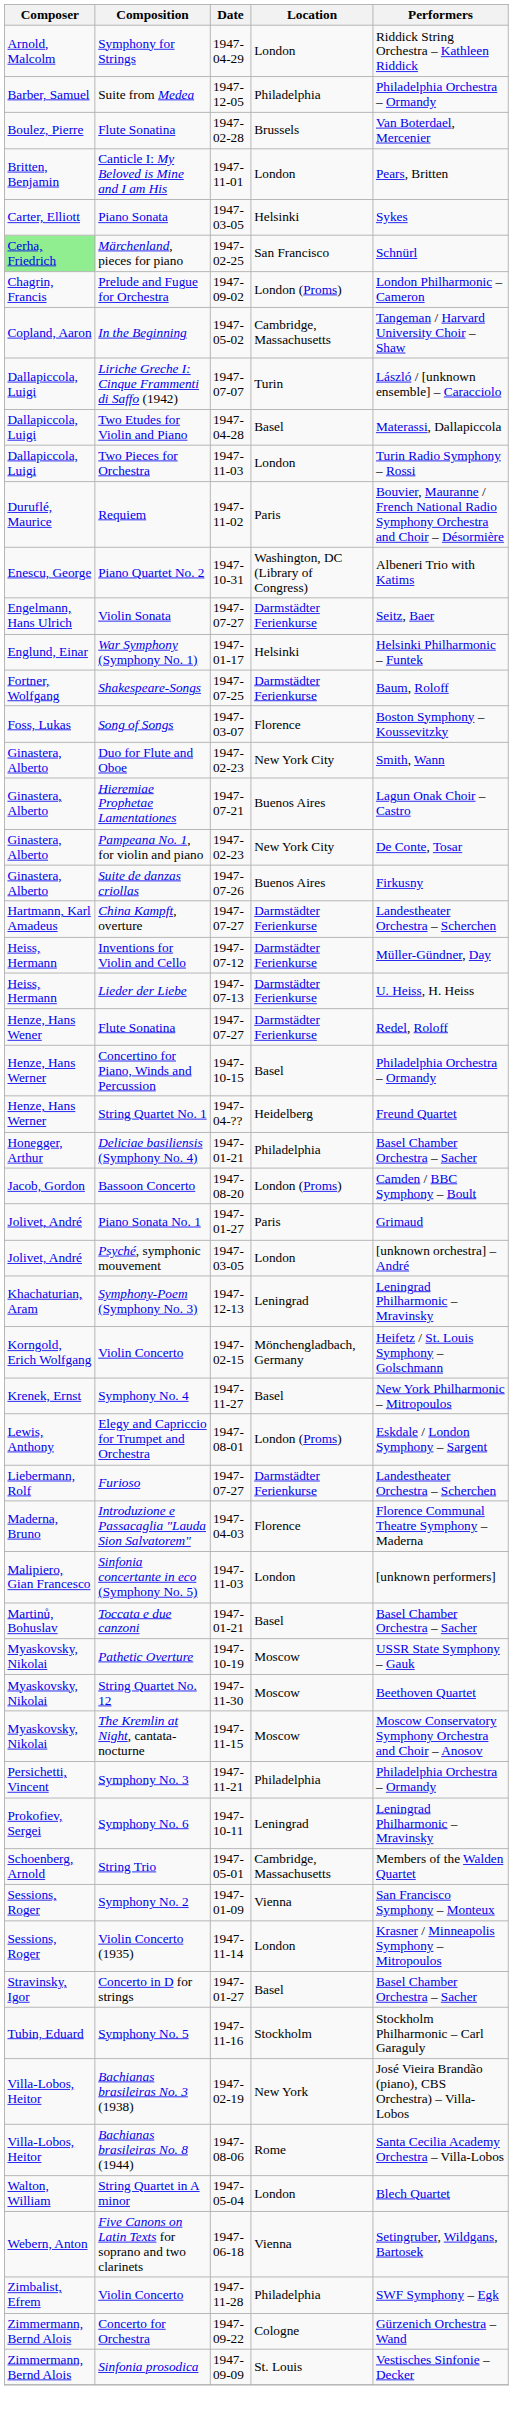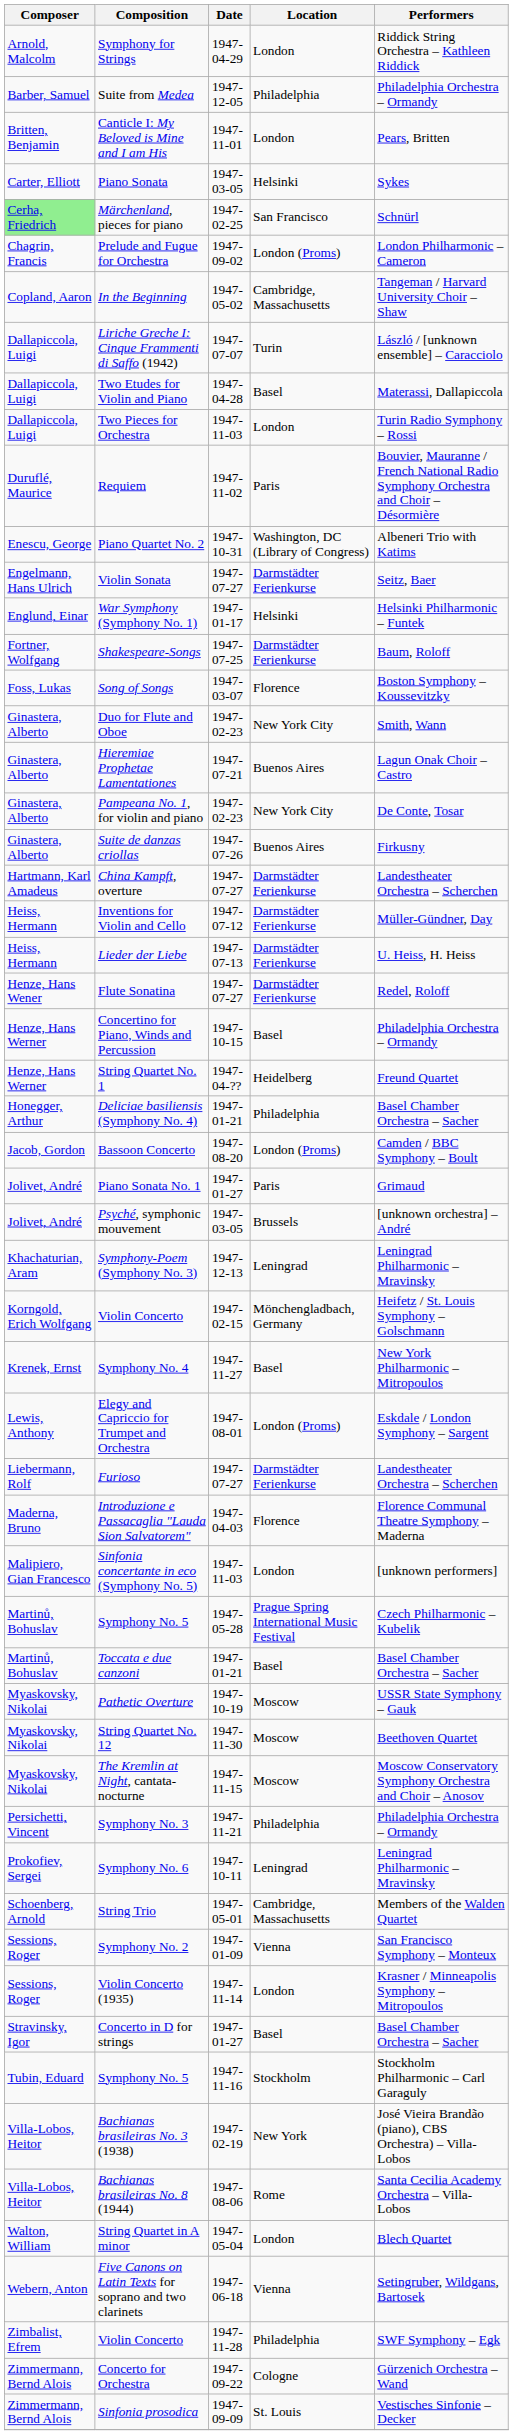 <table class="wikitable sortable">
 <tr>
 <th>Composer</th>
 <th>Composition</th>
 <th>Date</th>
 <th>Location</th>
 <th>Performers</th>
 </tr>
 <tr>
 <td><a href='#'>Arnold, Malcolm</a></td>
 <td><a href='#'>Symphony for Strings</a></td>
 <td>1947-04-29</td>
 <td>London</td>
 <td>Riddick String Orchestra – <a href='#'>Kathleen Riddick</a></td>
 </tr>
 <tr>
 <td><a href='#'>Barber, Samuel</a></td>
 <td>Suite from <em><a href='#'>Medea</a></em></td>
 <td>1947-12-05</td>
 <td>Philadelphia</td>
 <td><a href='#'>Philadelphia Orchestra</a> – <a href='#'>Ormandy</a></td>
-</tr>
-<tr>
-<td><a href='#'>Boulez, Pierre</a></td>
-<td><a href='#'>Flute Sonatina</a></td>
-<td>1947-02-28</td>
-<td>Brussels</td>
-<td><a href='#'>Van Boterdael</a>, <a href='#'>Mercenier</a></td>
 </tr>
 <tr>
 <td><a href='#'>Britten, Benjamin</a></td>
 <td><a href='#'>Canticle I: <em>My Beloved is Mine and I am His</em></a></td>
 <td>1947-11-01</td>
 <td>London</td>
 <td><a href='#'>Pears</a>, Britten</td>
 </tr>
 <tr>
 <td><a href='#'>Carter, Elliott</a></td>
 <td><a href='#'>Piano Sonata</a></td>
 <td>1947-03-05</td>
 <td>Helsinki</td>
 <td><a href='#'>Sykes</a></td>
 </tr>
 <tr>
 <td style="background: lightgreen;"><a href='#'>Cerha, Friedrich</a></td>
 <td><em><a href='#'>Märchenland</a></em>, pieces for piano</td>
 <td>1947-02-25</td>
 <td>San Francisco</td>
 <td><a href='#'>Schnürl</a></td>
 </tr>
 <tr>
 <td><a href='#'>Chagrin, Francis</a></td>
 <td><a href='#'>Prelude and Fugue for Orchestra</a></td>
 <td>1947-09-02</td>
 <td>London (<a href='#'>Proms</a>)</td>
 <td><a href='#'>London Philharmonic</a> – <a href='#'>Cameron</a></td>
 </tr>
 <tr>
 <td><a href='#'>Copland, Aaron</a></td>
 <td><em><a href='#'>In the Beginning</a></em></td>
 <td>1947-05-02</td>
 <td>Cambridge, Massachusetts</td>
 <td><a href='#'>Tangeman</a> / <a href='#'>Harvard University Choir</a> – <a href='#'>Shaw</a></td>
 </tr>
 <tr>
 <td><a href='#'>Dallapiccola, Luigi</a></td>
 <td><em><a href='#'>Liriche Greche I: Cinque Frammenti di Saffo</a></em> (1942)</td>
 <td>1947-07-07</td>
 <td>Turin</td>
 <td><a href='#'>László</a> / [unknown ensemble] – <a href='#'>Caracciolo</a></td>
 </tr>
 <tr>
 <td><a href='#'>Dallapiccola, Luigi</a></td>
 <td><a href='#'>Two Etudes for Violin and Piano</a></td>
 <td>1947-04-28</td>
 <td>Basel</td>
 <td><a href='#'>Materassi</a>, Dallapiccola</td>
 </tr>
 <tr>
 <td><a href='#'>Dallapiccola, Luigi</a></td>
 <td><a href='#'>Two Pieces for Orchestra</a></td>
 <td>1947-11-03</td>
 <td>London</td>
 <td><a href='#'>Turin Radio Symphony</a> – <a href='#'>Rossi</a></td>
 </tr>
 <tr>
 <td><a href='#'>Duruflé, Maurice</a></td>
 <td><a href='#'>Requiem</a></td>
 <td>1947-11-02</td>
 <td>Paris</td>
 <td><a href='#'>Bouvier</a>, <a href='#'>Mauranne</a> / <a href='#'>French National Radio Symphony Orchestra and Choir</a> – <a href='#'>Désormière</a></td>
 </tr>
 <tr>
 <td><a href='#'>Enescu, George</a></td>
 <td><a href='#'>Piano Quartet No. 2</a></td>
 <td>1947-10-31</td>
 <td>Washington, DC (Library of Congress)</td>
 <td>Albeneri Trio with <a href='#'>Katims</a></td>
 </tr>
 <tr>
 <td><a href='#'>Engelmann, Hans Ulrich</a></td>
 <td><a href='#'>Violin Sonata</a></td>
 <td>1947-07-27</td>
 <td><a href='#'>Darmstädter Ferienkurse</a></td>
 <td><a href='#'>Seitz</a>, <a href='#'>Baer</a></td>
 </tr>
 <tr>
 <td><a href='#'>Englund, Einar</a></td>
 <td><a href='#'><em>War Symphony</em> (Symphony No. 1)</a></td>
 <td>1947-01-17</td>
 <td>Helsinki</td>
 <td><a href='#'>Helsinki Philharmonic</a> – <a href='#'>Funtek</a></td>
 </tr>
 <tr>
 <td><a href='#'>Fortner, Wolfgang</a></td>
 <td><em><a href='#'>Shakespeare-Songs</a></em></td>
 <td>1947-07-25</td>
 <td><a href='#'>Darmstädter Ferienkurse</a></td>
 <td><a href='#'>Baum</a>, <a href='#'>Roloff</a></td>
 </tr>
 <tr>
 <td><a href='#'>Foss, Lukas</a></td>
 <td><em><a href='#'>Song of Songs</a></em></td>
 <td>1947-03-07</td>
 <td>Florence</td>
 <td><a href='#'>Boston Symphony</a> – <a href='#'>Koussevitzky</a></td>
 </tr>
 <tr>
 <td><a href='#'>Ginastera, Alberto</a></td>
 <td><a href='#'>Duo for Flute and Oboe</a></td>
 <td>1947-02-23</td>
 <td>New York City</td>
 <td><a href='#'>Smith</a>, <a href='#'>Wann</a></td>
 </tr>
 <tr>
 <td><a href='#'>Ginastera, Alberto</a></td>
 <td><em><a href='#'>Hieremiae Prophetae Lamentationes</a></em></td>
 <td>1947-07-21</td>
 <td>Buenos Aires</td>
 <td><a href='#'>Lagun Onak Choir</a> – <a href='#'>Castro</a></td>
 </tr>
 <tr>
 <td><a href='#'>Ginastera, Alberto</a></td>
 <td><em><a href='#'>Pampeana No. 1</a></em>, for violin and piano</td>
 <td>1947-02-23</td>
 <td>New York City</td>
 <td><a href='#'>De Conte</a>, <a href='#'>Tosar</a></td>
 </tr>
 <tr>
 <td><a href='#'>Ginastera, Alberto</a></td>
 <td><em><a href='#'>Suite de danzas criollas</a></em></td>
 <td>1947-07-26</td>
 <td>Buenos Aires</td>
 <td><a href='#'>Firkusny</a></td>
 </tr>
 <tr>
 <td><a href='#'>Hartmann, Karl Amadeus</a></td>
 <td><em><a href='#'>China Kampft</a></em>, overture</td>
 <td>1947-07-27</td>
 <td><a href='#'>Darmstädter Ferienkurse</a></td>
 <td><a href='#'>Landestheater Orchestra</a> – <a href='#'>Scherchen</a></td>
 </tr>
 <tr>
 <td><a href='#'>Heiss, Hermann</a></td>
 <td><a href='#'>Inventions for Violin and Cello</a></td>
 <td>1947-07-12</td>
 <td><a href='#'>Darmstädter Ferienkurse</a></td>
 <td><a href='#'>Müller-Gündner</a>, <a href='#'>Day</a></td>
 </tr>
 <tr>
 <td><a href='#'>Heiss, Hermann</a></td>
 <td><em><a href='#'>Lieder der Liebe</a></em></td>
 <td>1947-07-13</td>
 <td><a href='#'>Darmstädter Ferienkurse</a></td>
 <td><a href='#'>U. Heiss</a>, H. Heiss</td>
 </tr>
 <tr>
 <td><a href='#'>Henze, Hans Wener</a></td>
 <td><a href='#'>Flute Sonatina</a></td>
 <td>1947-07-27</td>
 <td><a href='#'>Darmstädter Ferienkurse</a></td>
 <td><a href='#'>Redel</a>, <a href='#'>Roloff</a></td>
 </tr>
 <tr>
 <td><a href='#'>Henze, Hans Werner</a></td>
 <td><a href='#'>Concertino for Piano, Winds and Percussion</a></td>
 <td>1947-10-15</td>
 <td>Basel</td>
 <td><a href='#'>Philadelphia Orchestra</a> – <a href='#'>Ormandy</a></td>
 </tr>
 <tr>
 <td><a href='#'>Henze, Hans Werner</a></td>
 <td><a href='#'>String Quartet No. 1</a></td>
 <td>1947-04-??</td>
 <td>Heidelberg</td>
 <td><a href='#'>Freund Quartet</a></td>
 </tr>
 <tr>
 <td><a href='#'>Honegger, Arthur</a></td>
 <td><a href='#'><em>Deliciae basiliensis</em> (Symphony No. 4)</a></td>
 <td>1947-01-21</td>
 <td>Philadelphia</td>
 <td><a href='#'>Basel Chamber Orchestra</a> – <a href='#'>Sacher</a></td>
 </tr>
 <tr>
 <td><a href='#'>Jacob, Gordon</a></td>
 <td><a href='#'>Bassoon Concerto</a></td>
 <td>1947-08-20</td>
 <td>London (<a href='#'>Proms</a>)</td>
 <td><a href='#'>Camden</a> / <a href='#'>BBC Symphony</a> – <a href='#'>Boult</a></td>
 </tr>
 <tr>
 <td><a href='#'>Jolivet, André</a></td>
 <td><a href='#'>Piano Sonata No. 1</a></td>
 <td>1947-01-27</td>
 <td>Paris</td>
 <td><a href='#'>Grimaud</a></td>
 </tr>
 <tr>
 <td><a href='#'>Jolivet, André</a></td>
 <td><em><a href='#'>Psyché</a></em>, symphonic mouvement</td>
 <td>1947-03-05</td>
-<td>London</td>
+<td>Brussels</td>
 <td>[unknown orchestra] – <a href='#'>André</a></td>
 </tr>
 <tr>
 <td><a href='#'>Khachaturian, Aram</a></td>
 <td><a href='#'><em>Symphony-Poem</em> (Symphony No. 3)</a></td>
 <td>1947-12-13</td>
 <td>Leningrad</td>
 <td><a href='#'>Leningrad Philharmonic</a> – <a href='#'>Mravinsky</a></td>
 </tr>
 <tr>
 <td><a href='#'>Korngold, Erich Wolfgang</a></td>
 <td><a href='#'>Violin Concerto</a></td>
 <td>1947-02-15</td>
 <td>Mönchengladbach, Germany</td>
 <td><a href='#'>Heifetz</a> / <a href='#'>St. Louis Symphony</a> – <a href='#'>Golschmann</a></td>
 </tr>
 <tr>
 <td><a href='#'>Krenek, Ernst</a></td>
 <td><a href='#'>Symphony No. 4</a></td>
 <td>1947-11-27</td>
 <td>Basel</td>
 <td><a href='#'>New York Philharmonic</a> – <a href='#'>Mitropoulos</a></td>
 </tr>
 <tr>
 <td><a href='#'>Lewis, Anthony</a></td>
 <td><a href='#'>Elegy and Capriccio for Trumpet and Orchestra</a></td>
 <td>1947-08-01</td>
 <td>London (<a href='#'>Proms</a>)</td>
 <td><a href='#'>Eskdale</a> / <a href='#'>London Symphony</a> – <a href='#'>Sargent</a></td>
 </tr>
 <tr>
 <td><a href='#'>Liebermann, Rolf</a></td>
 <td><em><a href='#'>Furioso</a></em></td>
 <td>1947-07-27</td>
 <td><a href='#'>Darmstädter Ferienkurse</a></td>
 <td><a href='#'>Landestheater Orchestra</a> – <a href='#'>Scherchen</a></td>
 </tr>
 <tr>
 <td><a href='#'>Maderna, Bruno</a></td>
 <td><em><a href='#'>Introduzione e Passacaglia "Lauda Sion Salvatorem"</a></em></td>
 <td>1947-04-03</td>
 <td>Florence</td>
 <td><a href='#'>Florence Communal Theatre Symphony</a> – Maderna</td>
 </tr>
 <tr>
 <td><a href='#'>Malipiero, Gian Francesco</a></td>
 <td><a href='#'><em>Sinfonia concertante in eco</em> (Symphony No. 5)</a></td>
 <td>1947-11-03</td>
 <td>London</td>
 <td>[unknown performers]</td>
+</tr>
+<tr>
+<td><a href='#'>Martinů, Bohuslav</a></td>
+<td><a href='#'>Symphony No. 5</a></td>
+<td>1947-05-28</td>
+<td><a href='#'>Prague Spring International Music Festival</a></td>
+<td><a href='#'>Czech Philharmonic</a> – <a href='#'>Kubelik</a></td>
 </tr>
 <tr>
 <td><a href='#'>Martinů, Bohuslav</a></td>
 <td><em><a href='#'>Toccata e due canzoni</a></em></td>
 <td>1947-01-21</td>
 <td>Basel</td>
 <td><a href='#'>Basel Chamber Orchestra</a> – <a href='#'>Sacher</a></td>
 </tr>
 <tr>
 <td><a href='#'>Myaskovsky, Nikolai</a></td>
 <td><em><a href='#'>Pathetic Overture</a></em></td>
 <td>1947-10-19</td>
 <td>Moscow</td>
 <td><a href='#'>USSR State Symphony</a> – <a href='#'>Gauk</a></td>
 </tr>
 <tr>
 <td><a href='#'>Myaskovsky, Nikolai</a></td>
 <td><a href='#'>String Quartet No. 12</a></td>
 <td>1947-11-30</td>
 <td>Moscow</td>
 <td><a href='#'>Beethoven Quartet</a></td>
 </tr>
 <tr>
 <td><a href='#'>Myaskovsky, Nikolai</a></td>
 <td><em><a href='#'>The Kremlin at Night</a></em>, cantata-nocturne</td>
 <td>1947-11-15</td>
 <td>Moscow</td>
 <td><a href='#'>Moscow Conservatory Symphony Orchestra and Choir</a> – <a href='#'>Anosov</a></td>
 </tr>
 <tr>
 <td><a href='#'>Persichetti, Vincent</a></td>
 <td><a href='#'>Symphony No. 3</a></td>
 <td>1947-11-21</td>
 <td>Philadelphia</td>
 <td><a href='#'>Philadelphia Orchestra</a> – <a href='#'>Ormandy</a></td>
 </tr>
 <tr>
 <td><a href='#'>Prokofiev, Sergei</a></td>
 <td><a href='#'>Symphony No. 6</a></td>
 <td>1947-10-11</td>
 <td>Leningrad</td>
 <td><a href='#'>Leningrad Philharmonic</a> – <a href='#'>Mravinsky</a></td>
 </tr>
 <tr>
 <td><a href='#'>Schoenberg, Arnold</a></td>
 <td><a href='#'>String Trio</a></td>
 <td>1947-05-01</td>
 <td>Cambridge, Massachusetts</td>
 <td>Members of the <a href='#'>Walden Quartet</a></td>
 </tr>
 <tr>
 <td><a href='#'>Sessions, Roger</a></td>
 <td><a href='#'>Symphony No. 2</a></td>
 <td>1947-01-09</td>
 <td>Vienna</td>
 <td><a href='#'>San Francisco Symphony</a> – <a href='#'>Monteux</a></td>
 </tr>
 <tr>
 <td><a href='#'>Sessions, Roger</a></td>
 <td><a href='#'>Violin Concerto</a> (1935)</td>
 <td>1947-11-14</td>
 <td>London</td>
 <td><a href='#'>Krasner</a> / <a href='#'>Minneapolis Symphony</a> – <a href='#'>Mitropoulos</a></td>
 </tr>
 <tr>
 <td><a href='#'>Stravinsky, Igor</a></td>
 <td><a href='#'>Concerto in D</a> for strings</td>
 <td>1947-01-27</td>
 <td>Basel</td>
 <td><a href='#'>Basel Chamber Orchestra</a> – <a href='#'>Sacher</a></td>
 </tr>
 <tr>
 <td><a href='#'>Tubin, Eduard</a></td>
 <td><a href='#'>Symphony No. 5</a></td>
 <td>1947-11-16</td>
 <td>Stockholm</td>
 <td>Stockholm Philharmonic – Carl Garaguly</td>
 </tr>
 <tr>
 <td><a href='#'>Villa-Lobos, Heitor</a></td>
 <td><em><a href='#'>Bachianas brasileiras No. 3</a></em> (1938)</td>
 <td>1947-02-19</td>
 <td>New York</td>
 <td>José Vieira Brandão (piano), CBS Orchestra) – Villa-Lobos</td>
 </tr>
 <tr>
 <td><a href='#'>Villa-Lobos, Heitor</a></td>
 <td><em><a href='#'>Bachianas brasileiras No. 8</a></em> (1944)</td>
 <td>1947-08-06</td>
 <td>Rome</td>
 <td><a href='#'>Santa Cecilia Academy Orchestra</a> – Villa-Lobos</td>
 </tr>
 <tr>
 <td><a href='#'>Walton, William</a></td>
 <td><a href='#'>String Quartet in A minor</a></td>
 <td>1947-05-04</td>
 <td>London</td>
 <td><a href='#'>Blech Quartet</a></td>
 </tr>
 <tr>
 <td><a href='#'>Webern, Anton</a></td>
 <td><em><a href='#'>Five Canons on Latin Texts</a></em> for soprano and two clarinets</td>
 <td>1947-06-18</td>
 <td>Vienna</td>
 <td><a href='#'>Setingruber</a>, <a href='#'>Wildgans</a>, <a href='#'>Bartosek</a></td>
 </tr>
 <tr>
 <td><a href='#'>Zimbalist, Efrem</a></td>
 <td><a href='#'>Violin Concerto</a></td>
 <td>1947-11-28</td>
 <td>Philadelphia</td>
 <td><a href='#'>SWF Symphony</a> – <a href='#'>Egk</a></td>
 </tr>
 <tr>
 <td><a href='#'>Zimmermann, Bernd Alois</a></td>
 <td><a href='#'>Concerto for Orchestra</a></td>
 <td>1947-09-22</td>
 <td>Cologne</td>
 <td><a href='#'>Gürzenich Orchestra</a> – <a href='#'>Wand</a></td>
 </tr>
 <tr>
 <td><a href='#'>Zimmermann, Bernd Alois</a></td>
 <td><em><a href='#'>Sinfonia prosodica</a></em></td>
 <td>1947-09-09</td>
 <td>St. Louis</td>
 <td><a href='#'>Vestisches Sinfonie</a> – <a href='#'>Decker</a></td>
 </tr>
 <tr>
 </tr>
 </table>
